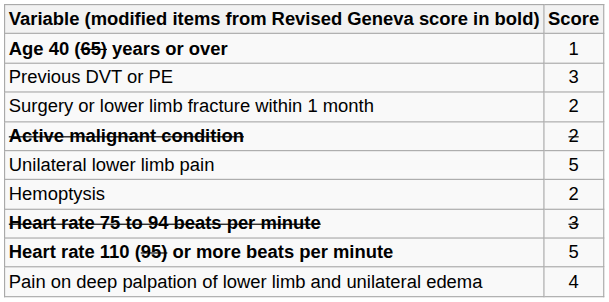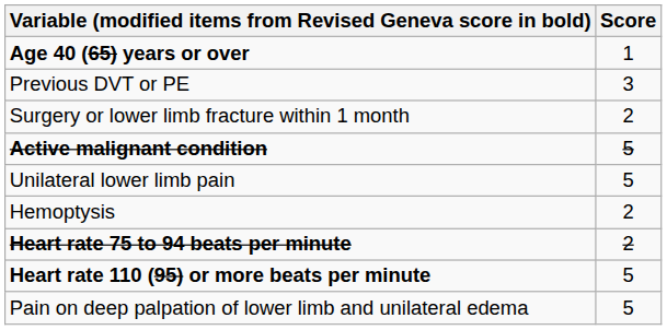 <table class="wikitable" border="1">
 <tr>
 <th>Variable (<strong>modified items from Revised Geneva score in bold)</strong></th>
 <th>Score</th>
 </tr>
 <tr>
 <td><strong>Age 40 (<s>65)</s> years or over</strong></td>
 <td style="text-align:center">1</td>
 </tr>
 <tr>
 <td>Previous DVT or PE</td>
 <td style="text-align:center">3</td>
 </tr>
 <tr>
 <td>Surgery or lower limb fracture within 1 month</td>
 <td style="text-align:center">2</td>
 </tr>
 <tr>
 <td><s><strong>Active malignant condition</strong></s></td>
-<td style="text-align:center"><s>2</s></td>
+<td style="text-align:center"><s>5</s></td>
 </tr>
 <tr>
 <td>Unilateral lower limb pain</td>
 <td style="text-align:center">5</td>
 </tr>
 <tr>
 <td>Hemoptysis</td>
 <td style="text-align:center">2</td>
 </tr>
 <tr>
 <td><s><strong>Heart rate 75 to 94 beats per minute</strong></s></td>
-<td style="text-align:center"><s>3</s></td>
+<td style="text-align:center"><s>2</s></td>
 </tr>
 <tr>
 <td><strong>Heart rate  110 (<s>95)</s> or more beats per minute</strong></td>
 <td style="text-align:center">5</td>
 </tr>
 <tr>
 <td>Pain on deep palpation of lower limb and unilateral edema</td>
-<td style="text-align:center">4</td>
+<td style="text-align:center">5</td>
 </tr>
 </table>
